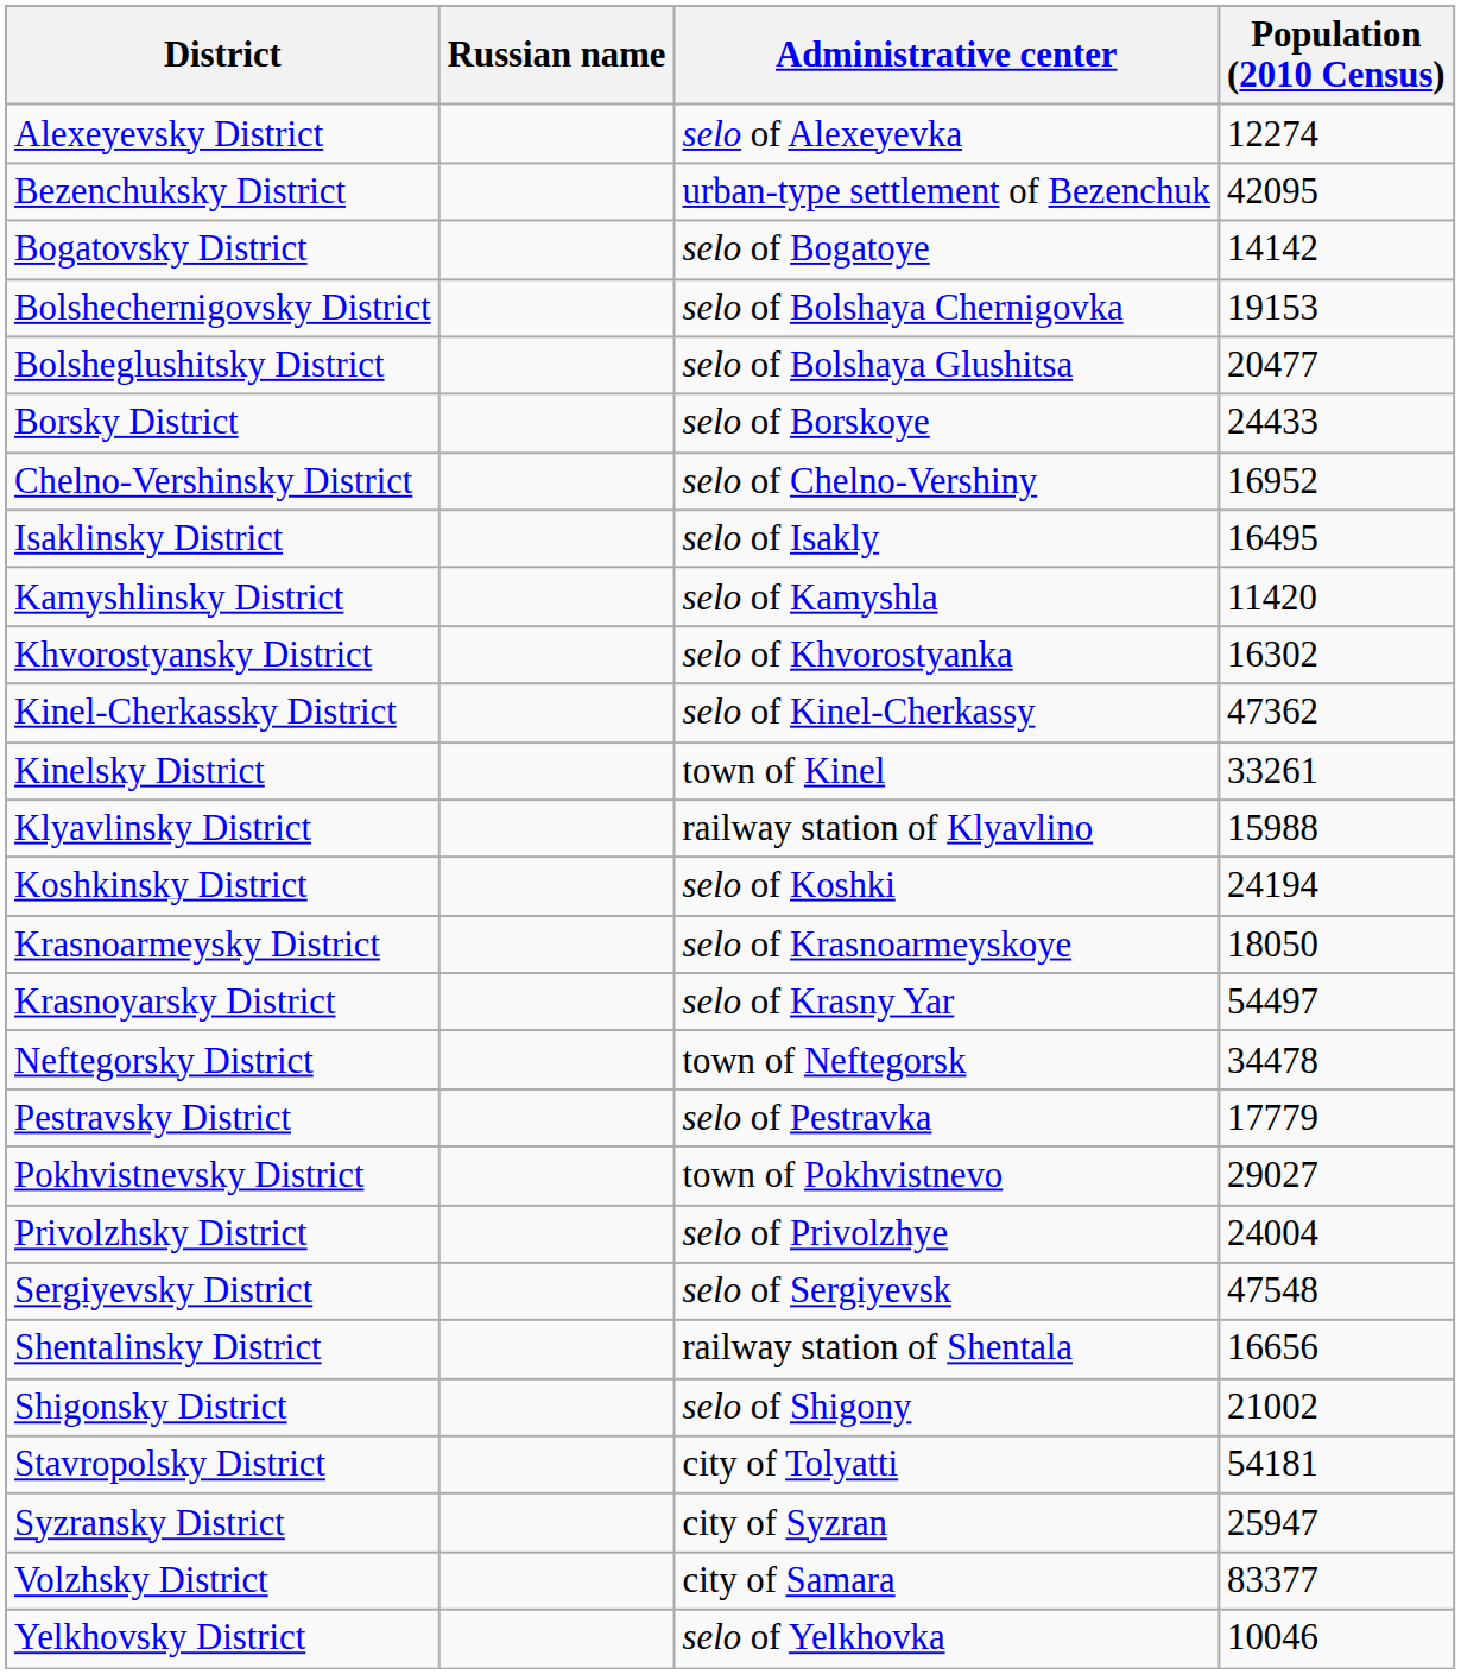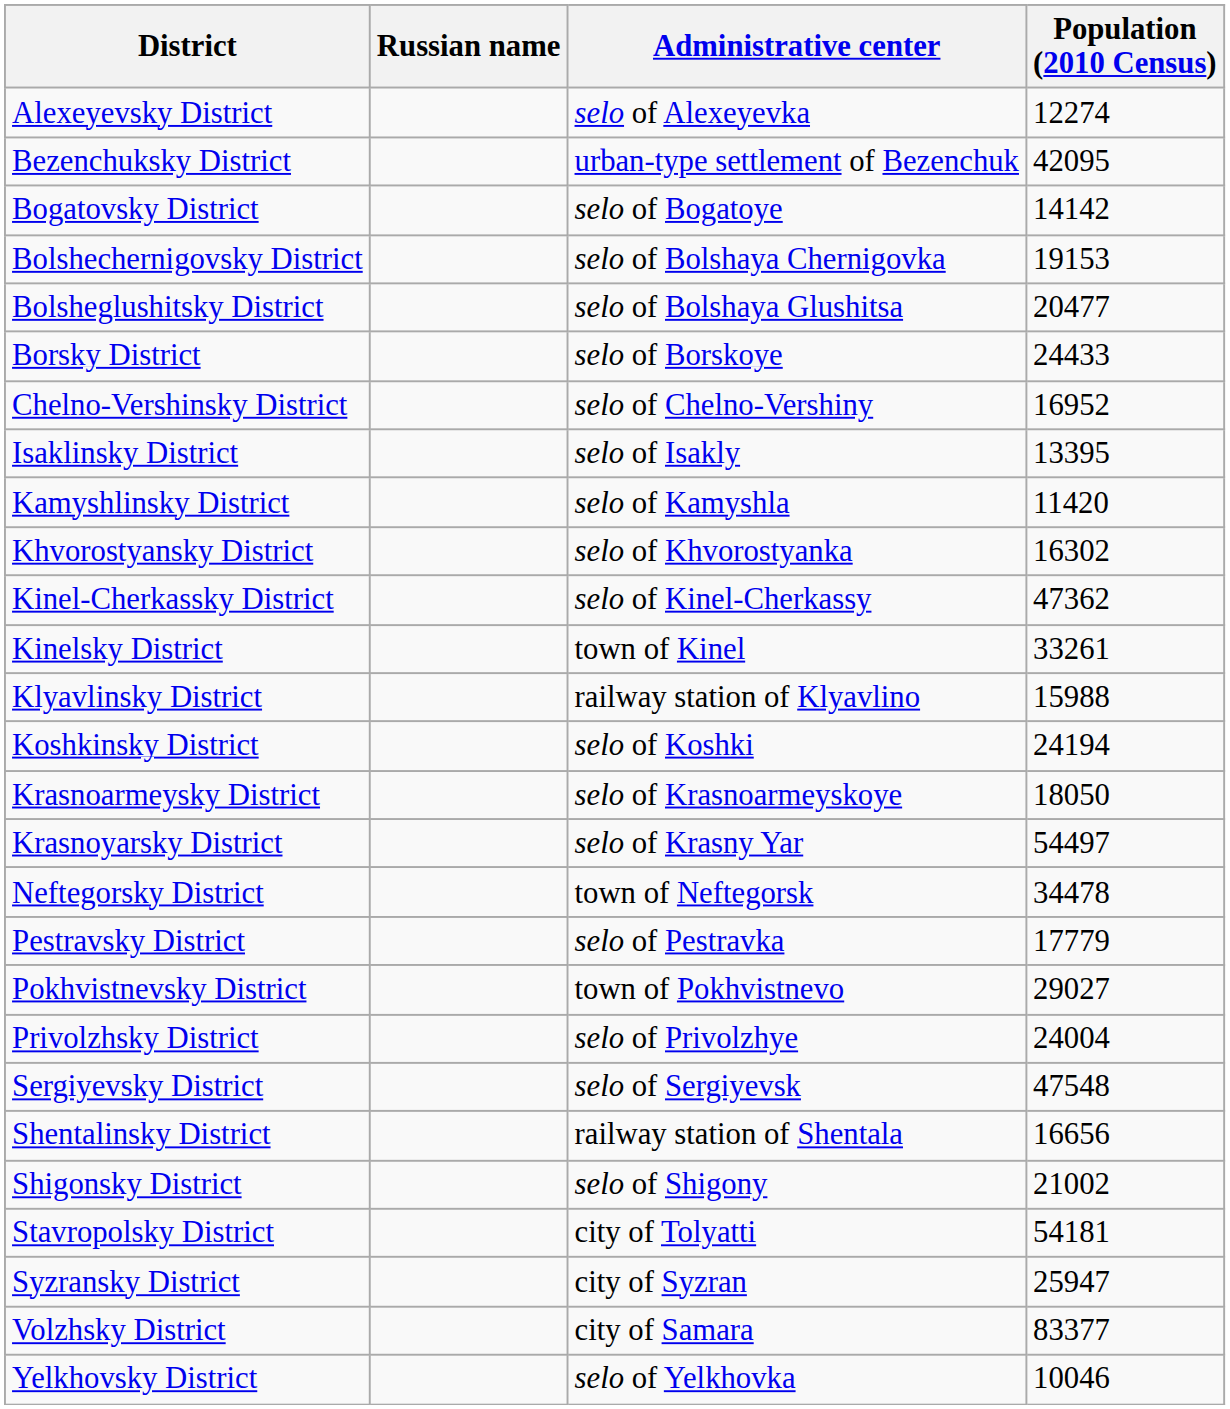 <table class="wikitable sortable">
 <tr>
 <th>District</th>
 <th>Russian name</th>
 <th><a href='#'>Administrative center</a></th>
 <th>Population<br>(<a href='#'>2010 Census</a>)</th>
 </tr>
 <tr>
 <td><a href='#'>Alexeyevsky District</a></td>
 <td></td>
 <td><em><a href='#'>selo</a></em> of <a href='#'>Alexeyevka</a></td>
 <td>12274</td>
 </tr>
 <tr>
 <td><a href='#'>Bezenchuksky District</a></td>
 <td></td>
 <td><a href='#'>urban-type settlement</a> of <a href='#'>Bezenchuk</a></td>
 <td>42095</td>
 </tr>
 <tr>
 <td><a href='#'>Bogatovsky District</a></td>
 <td></td>
 <td><em>selo</em> of <a href='#'>Bogatoye</a></td>
 <td>14142</td>
 </tr>
 <tr>
 <td><a href='#'>Bolshechernigovsky District</a></td>
 <td></td>
 <td><em>selo</em> of <a href='#'>Bolshaya Chernigovka</a></td>
 <td>19153</td>
 </tr>
 <tr>
 <td><a href='#'>Bolsheglushitsky District</a></td>
 <td></td>
 <td><em>selo</em> of <a href='#'>Bolshaya Glushitsa</a></td>
 <td>20477</td>
 </tr>
 <tr>
 <td><a href='#'>Borsky District</a></td>
 <td></td>
 <td><em>selo</em> of <a href='#'>Borskoye</a></td>
 <td>24433</td>
 </tr>
 <tr>
 <td><a href='#'>Chelno-Vershinsky District</a></td>
 <td></td>
 <td><em>selo</em> of <a href='#'>Chelno-Vershiny</a></td>
 <td>16952</td>
 </tr>
 <tr>
 <td><a href='#'>Isaklinsky District</a></td>
 <td></td>
 <td><em>selo</em> of <a href='#'>Isakly</a></td>
-<td>16495</td>
+<td>13395</td>
 </tr>
 <tr>
 <td><a href='#'>Kamyshlinsky District</a></td>
 <td></td>
 <td><em>selo</em> of <a href='#'>Kamyshla</a></td>
 <td>11420</td>
 </tr>
 <tr>
 <td><a href='#'>Khvorostyansky District</a></td>
 <td></td>
 <td><em>selo</em> of <a href='#'>Khvorostyanka</a></td>
 <td>16302</td>
 </tr>
 <tr>
 <td><a href='#'>Kinel-Cherkassky District</a></td>
 <td></td>
 <td><em>selo</em> of <a href='#'>Kinel-Cherkassy</a></td>
 <td>47362</td>
 </tr>
 <tr>
 <td><a href='#'>Kinelsky District</a></td>
 <td></td>
 <td>town of <a href='#'>Kinel</a></td>
 <td>33261</td>
 </tr>
 <tr>
 <td><a href='#'>Klyavlinsky District</a></td>
 <td></td>
 <td>railway station of <a href='#'>Klyavlino</a></td>
 <td>15988</td>
 </tr>
 <tr>
 <td><a href='#'>Koshkinsky District</a></td>
 <td></td>
 <td><em>selo</em> of <a href='#'>Koshki</a></td>
 <td>24194</td>
 </tr>
 <tr>
 <td><a href='#'>Krasnoarmeysky District</a></td>
 <td></td>
 <td><em>selo</em> of <a href='#'>Krasnoarmeyskoye</a></td>
 <td>18050</td>
 </tr>
 <tr>
 <td><a href='#'>Krasnoyarsky District</a></td>
 <td></td>
 <td><em>selo</em> of <a href='#'>Krasny Yar</a></td>
 <td>54497</td>
 </tr>
 <tr>
 <td><a href='#'>Neftegorsky District</a></td>
 <td></td>
 <td>town of <a href='#'>Neftegorsk</a></td>
 <td>34478</td>
 </tr>
 <tr>
 <td><a href='#'>Pestravsky District</a></td>
 <td></td>
 <td><em>selo</em> of <a href='#'>Pestravka</a></td>
 <td>17779</td>
 </tr>
 <tr>
 <td><a href='#'>Pokhvistnevsky District</a></td>
 <td></td>
 <td>town of <a href='#'>Pokhvistnevo</a></td>
 <td>29027</td>
 </tr>
 <tr>
 <td><a href='#'>Privolzhsky District</a></td>
 <td></td>
 <td><em>selo</em> of <a href='#'>Privolzhye</a></td>
 <td>24004</td>
 </tr>
 <tr>
 <td><a href='#'>Sergiyevsky District</a></td>
 <td></td>
 <td><em>selo</em> of <a href='#'>Sergiyevsk</a></td>
 <td>47548</td>
 </tr>
 <tr>
 <td><a href='#'>Shentalinsky District</a></td>
 <td></td>
 <td>railway station of <a href='#'>Shentala</a></td>
 <td>16656</td>
 </tr>
 <tr>
 <td><a href='#'>Shigonsky District</a></td>
 <td></td>
 <td><em>selo</em> of <a href='#'>Shigony</a></td>
 <td>21002</td>
 </tr>
 <tr>
 <td><a href='#'>Stavropolsky District</a></td>
 <td></td>
 <td>city of <a href='#'>Tolyatti</a></td>
 <td>54181</td>
 </tr>
 <tr>
 <td><a href='#'>Syzransky District</a></td>
 <td></td>
 <td>city of <a href='#'>Syzran</a></td>
 <td>25947</td>
 </tr>
 <tr>
 <td><a href='#'>Volzhsky District</a></td>
 <td></td>
 <td>city of <a href='#'>Samara</a></td>
 <td>83377</td>
 </tr>
 <tr>
 <td><a href='#'>Yelkhovsky District</a></td>
 <td></td>
 <td><em>selo</em> of <a href='#'>Yelkhovka</a></td>
 <td>10046</td>
 </tr>
 </table>
